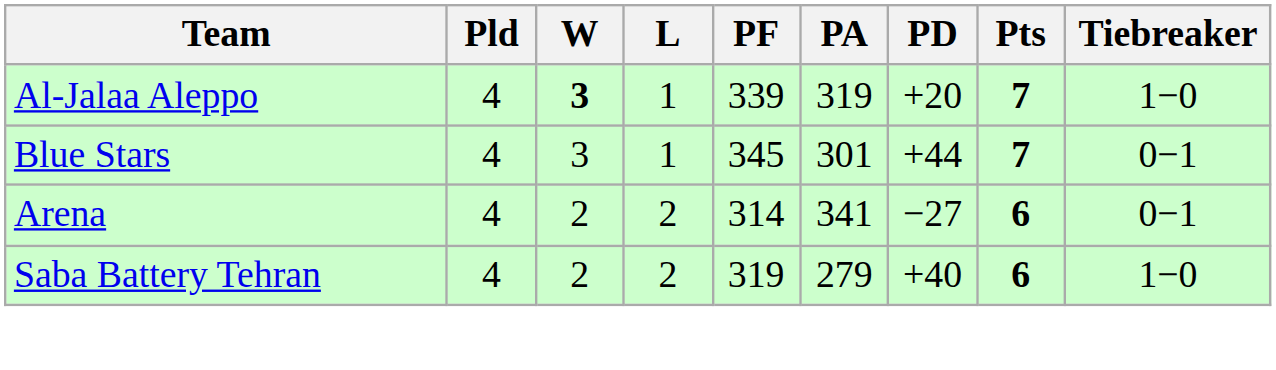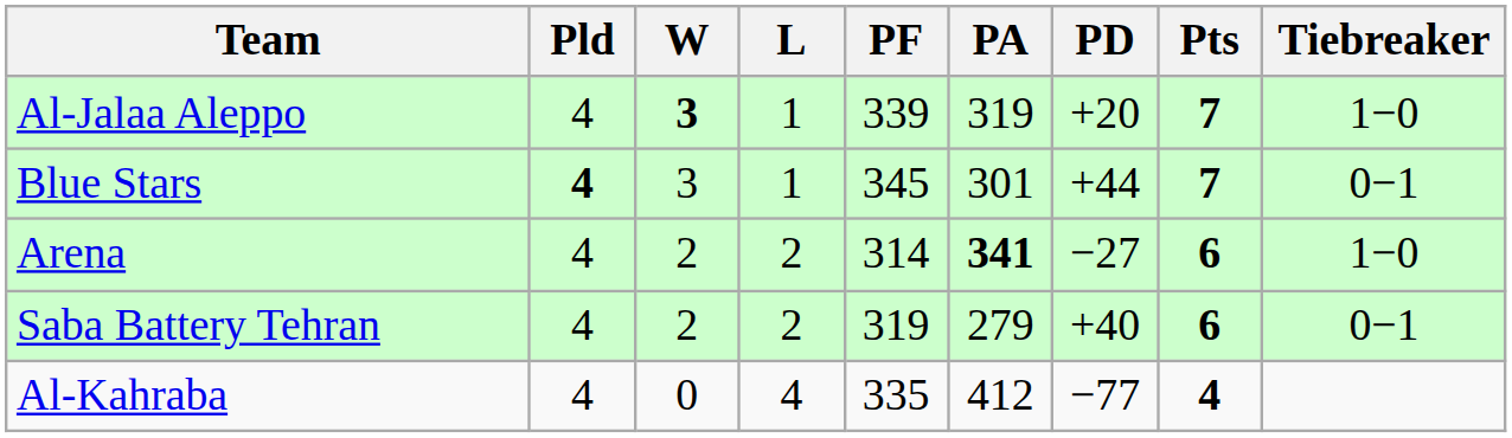 <table class="wikitable" style="text-align:center;">
 <tr>
 <th width=180>Team</th>
 <th width=30>Pld</th>
 <th width=30>W</th>
 <th width=30>L</th>
 <th width=30>PF</th>
 <th width=30>PA</th>
 <th width=30>PD</th>
 <th width=30>Pts</th>
 <th width=80>Tiebreaker</th>
 </tr>
 <tr bgcolor="#ccffcc">
 <td align="left"> <a href='#'>Al-Jalaa Aleppo</a></td>
 <td>4</td>
 <td><strong>3</strong></td>
 <td>1</td>
 <td>339</td>
 <td>319</td>
 <td>+20</td>
 <td><strong>7</strong></td>
 <td>1−0</td>
 </tr>
 <tr bgcolor="#ccffcc">
 <td align="left"> <a href='#'>Blue Stars</a></td>
-<td>4</td>
+<td><strong>4</strong></td>
 <td>3</td>
 <td>1</td>
 <td>345</td>
 <td>301</td>
 <td>+44</td>
 <td><strong>7</strong></td>
 <td>0−1</td>
 </tr>
 <tr bgcolor="#ccffcc">
 <td align="left"> <a href='#'>Arena</a></td>
 <td>4</td>
 <td>2</td>
 <td>2</td>
 <td>314</td>
-<td>341</td>
+<td><strong>341</strong></td>
 <td>−27</td>
 <td><strong>6</strong></td>
-<td>0−1</td>
+<td>1−0</td>
 </tr>
 <tr bgcolor="#ccffcc">
 <td align="left"> <a href='#'>Saba Battery Tehran</a></td>
 <td>4</td>
 <td>2</td>
 <td>2</td>
 <td>319</td>
 <td>279</td>
 <td>+40</td>
 <td><strong>6</strong></td>
-<td>1−0</td>
+<td>0−1</td>
+</tr>
+<tr>
+<td align="left"> <a href='#'>Al-Kahraba</a></td>
+<td>4</td>
+<td>0</td>
+<td>4</td>
+<td>335</td>
+<td>412</td>
+<td>−77</td>
+<td><strong>4</strong></td>
+<td></td>
 </tr>
 </table>
